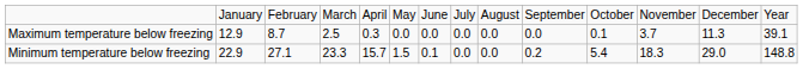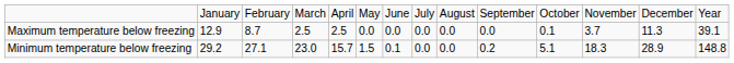 <table class="wikitable">
 <tr>
 <td></td>
 <td>January</td>
 <td>February</td>
 <td>March</td>
 <td>April</td>
 <td>May</td>
 <td>June</td>
 <td>July</td>
 <td>August</td>
 <td>September</td>
 <td>October</td>
 <td>November</td>
 <td>December</td>
 <td>Year</td>
 </tr>
 <tr>
 <td>Maximum temperature below freezing</td>
 <td>12.9</td>
 <td>8.7</td>
 <td>2.5</td>
-<td>0.3</td>
+<td>2.5</td>
 <td>0.0</td>
 <td>0.0</td>
 <td>0.0</td>
 <td>0.0</td>
 <td>0.0</td>
 <td>0.1</td>
 <td>3.7</td>
 <td>11.3</td>
 <td>39.1</td>
 </tr>
 <tr>
 <td>Minimum temperature below freezing</td>
-<td>22.9</td>
+<td>29.2</td>
 <td>27.1</td>
-<td>23.3</td>
+<td>23.0</td>
 <td>15.7</td>
 <td>1.5</td>
 <td>0.1</td>
 <td>0.0</td>
 <td>0.0</td>
 <td>0.2</td>
-<td>5.4</td>
+<td>5.1</td>
 <td>18.3</td>
-<td>29.0</td>
+<td>28.9</td>
 <td>148.8</td>
 </tr>
 </table>
